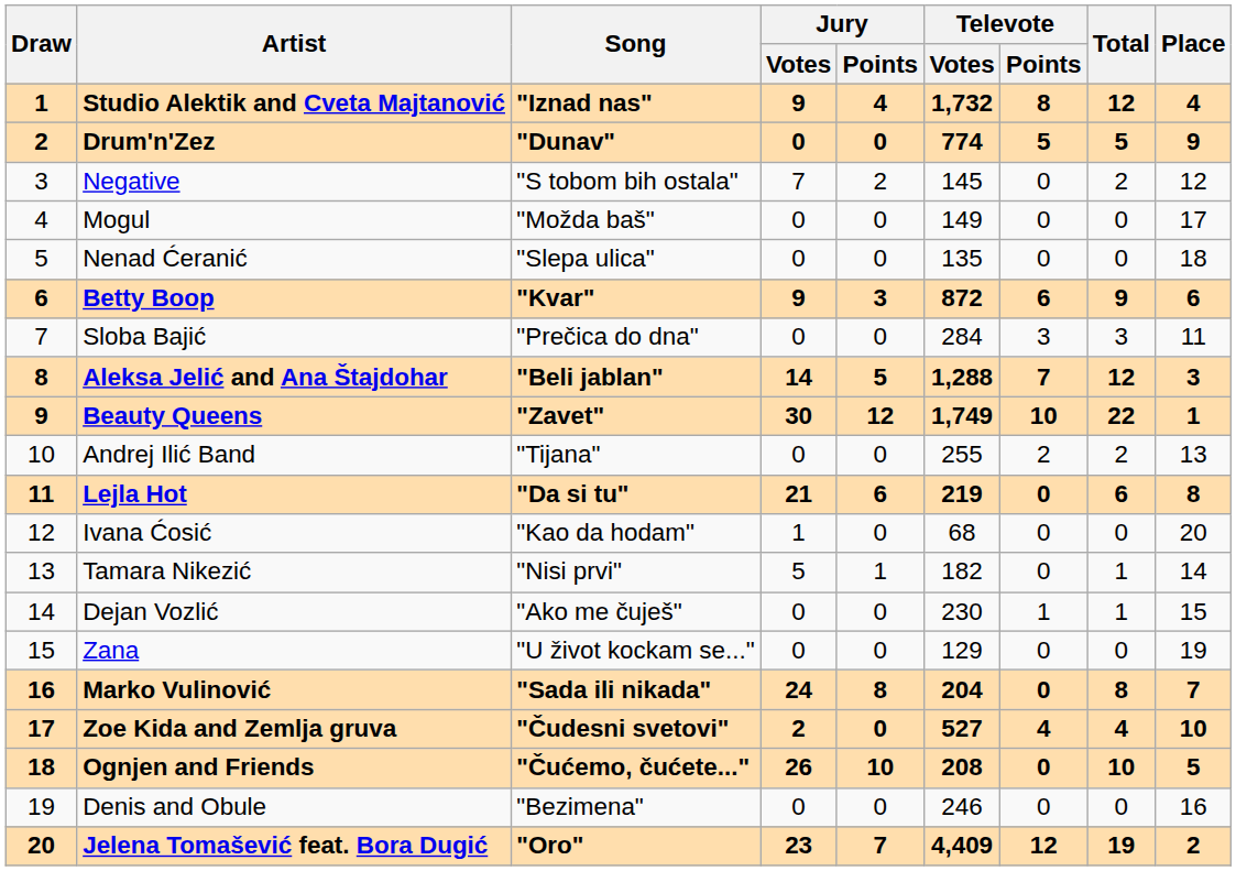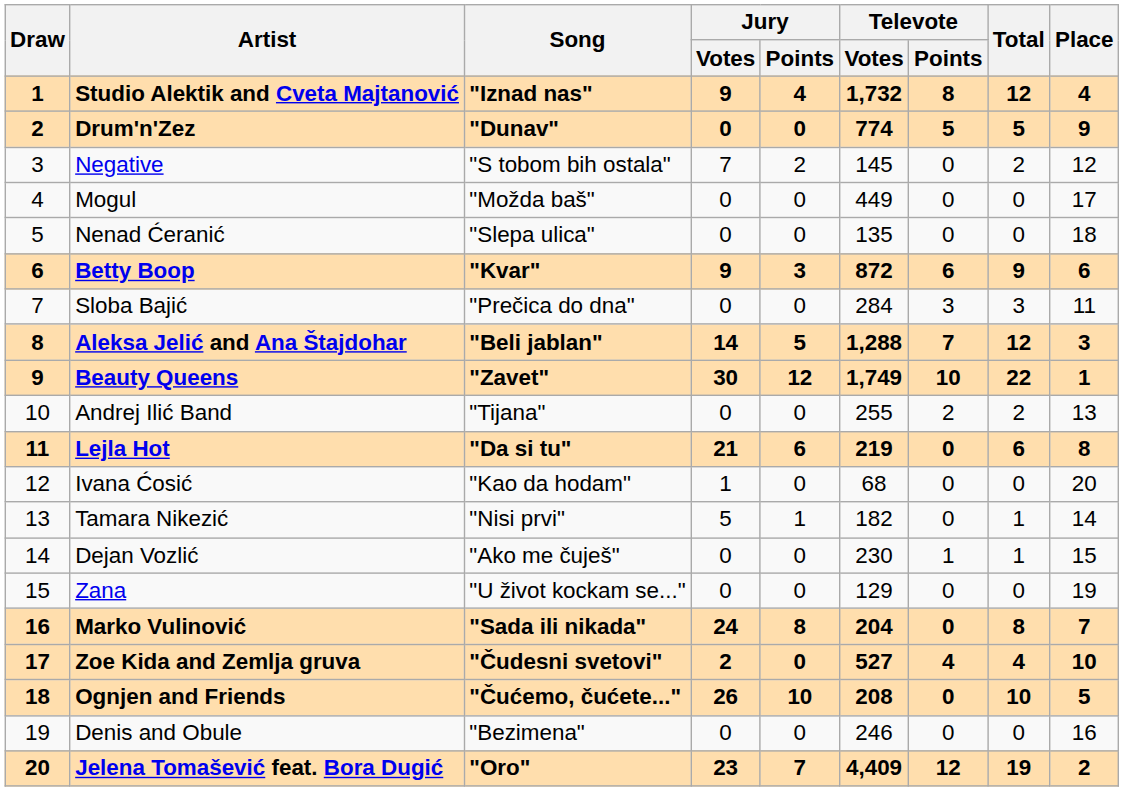 <table class="sortable wikitable" style="margin: 1em auto 1em auto; text-align:center;">
 <tr>
 <th rowspan="2">Draw</th>
 <th rowspan="2">Artist</th>
 <th rowspan="2">Song</th>
 <th colspan="2">Jury</th>
 <th colspan="2">Televote</th>
 <th rowspan="2">Total</th>
 <th rowspan="2">Place</th>
 </tr>
 <tr>
 <th>Votes</th>
 <th>Points</th>
 <th>Votes</th>
 <th>Points</th>
 </tr>
 <tr style="font-weight:bold; background:navajowhite;">
 <td>1</td>
 <td align="left">Studio Alektik and <a href='#'>Cveta Majtanović</a></td>
 <td align="left">"Iznad nas"</td>
 <td>9</td>
 <td>4</td>
 <td>1,732</td>
 <td>8</td>
 <td>12</td>
 <td>4</td>
 </tr>
 <tr style="font-weight:bold; background:navajowhite;">
 <td>2</td>
 <td align="left">Drum'n'Zez</td>
 <td align="left">"Dunav"</td>
 <td>0</td>
 <td>0</td>
 <td>774</td>
 <td>5</td>
 <td>5</td>
 <td>9</td>
 </tr>
 <tr>
 <td>3</td>
 <td align="left"><a href='#'>Negative</a></td>
 <td align="left">"S tobom bih ostala"</td>
 <td>7</td>
 <td>2</td>
 <td>145</td>
 <td>0</td>
 <td>2</td>
 <td>12</td>
 </tr>
 <tr>
 <td>4</td>
 <td align="left">Mogul</td>
 <td align="left">"Možda baš"</td>
 <td>0</td>
 <td>0</td>
-<td>149</td>
+<td>449</td>
 <td>0</td>
 <td>0</td>
 <td>17</td>
 </tr>
 <tr>
 <td>5</td>
 <td align="left">Nenad Ćeranić</td>
 <td align="left">"Slepa ulica"</td>
 <td>0</td>
 <td>0</td>
 <td>135</td>
 <td>0</td>
 <td>0</td>
 <td>18</td>
 </tr>
 <tr style="font-weight:bold; background:navajowhite;">
 <td>6</td>
 <td align="left"><a href='#'>Betty Boop</a></td>
 <td align="left">"Kvar"</td>
 <td>9</td>
 <td>3</td>
 <td>872</td>
 <td>6</td>
 <td>9</td>
 <td>6</td>
 </tr>
 <tr>
 <td>7</td>
 <td align="left">Sloba Bajić</td>
 <td align="left">"Prečica do dna"</td>
 <td>0</td>
 <td>0</td>
 <td>284</td>
 <td>3</td>
 <td>3</td>
 <td>11</td>
 </tr>
 <tr style="font-weight:bold; background:navajowhite;">
 <td>8</td>
 <td align="left"><a href='#'>Aleksa Jelić</a> and <a href='#'>Ana Štajdohar</a></td>
 <td align="left">"Beli jablan"</td>
 <td>14</td>
 <td>5</td>
 <td>1,288</td>
 <td>7</td>
 <td>12</td>
 <td>3</td>
 </tr>
 <tr style="font-weight:bold; background:navajowhite;">
 <td>9</td>
 <td align="left"><a href='#'>Beauty Queens</a></td>
 <td align="left">"Zavet"</td>
 <td>30</td>
 <td>12</td>
 <td>1,749</td>
 <td>10</td>
 <td>22</td>
 <td>1</td>
 </tr>
 <tr>
 <td>10</td>
 <td align="left">Andrej Ilić Band</td>
 <td align="left">"Tijana"</td>
 <td>0</td>
 <td>0</td>
 <td>255</td>
 <td>2</td>
 <td>2</td>
 <td>13</td>
 </tr>
 <tr style="font-weight:bold; background:navajowhite;">
 <td>11</td>
 <td align="left"><a href='#'>Lejla Hot</a></td>
 <td align="left">"Da si tu"</td>
 <td>21</td>
 <td>6</td>
 <td>219</td>
 <td>0</td>
 <td>6</td>
 <td>8</td>
 </tr>
 <tr>
 <td>12</td>
 <td align="left">Ivana Ćosić</td>
 <td align="left">"Kao da hodam"</td>
 <td>1</td>
 <td>0</td>
 <td>68</td>
 <td>0</td>
 <td>0</td>
 <td>20</td>
 </tr>
 <tr>
 <td>13</td>
 <td align="left">Tamara Nikezić</td>
 <td align="left">"Nisi prvi"</td>
 <td>5</td>
 <td>1</td>
 <td>182</td>
 <td>0</td>
 <td>1</td>
 <td>14</td>
 </tr>
 <tr>
 <td>14</td>
 <td align="left">Dejan Vozlić</td>
 <td align="left">"Ako me čuješ"</td>
 <td>0</td>
 <td>0</td>
 <td>230</td>
 <td>1</td>
 <td>1</td>
 <td>15</td>
 </tr>
 <tr>
 <td>15</td>
 <td align="left"><a href='#'>Zana</a></td>
 <td align="left">"U život kockam se..."</td>
 <td>0</td>
 <td>0</td>
 <td>129</td>
 <td>0</td>
 <td>0</td>
 <td>19</td>
 </tr>
 <tr style="font-weight:bold; background:navajowhite;">
 <td>16</td>
 <td align="left">Marko Vulinović</td>
 <td align="left">"Sada ili nikada"</td>
 <td>24</td>
 <td>8</td>
 <td>204</td>
 <td>0</td>
 <td>8</td>
 <td>7</td>
 </tr>
 <tr style="font-weight:bold; background:navajowhite;">
 <td>17</td>
 <td align="left">Zoe Kida and Zemlja gruva</td>
 <td align="left">"Čudesni svetovi"</td>
 <td>2</td>
 <td>0</td>
 <td>527</td>
 <td>4</td>
 <td>4</td>
 <td>10</td>
 </tr>
 <tr style="font-weight:bold; background:navajowhite;">
 <td>18</td>
 <td align="left">Ognjen and Friends</td>
 <td align="left">"Čućemo, čućete..."</td>
 <td>26</td>
 <td>10</td>
 <td>208</td>
 <td>0</td>
 <td>10</td>
 <td>5</td>
 </tr>
 <tr>
 <td>19</td>
 <td align="left">Denis and Obule</td>
 <td align="left">"Bezimena"</td>
 <td>0</td>
 <td>0</td>
 <td>246</td>
 <td>0</td>
 <td>0</td>
 <td>16</td>
 </tr>
 <tr style="font-weight:bold; background:navajowhite;">
 <td>20</td>
 <td align="left"><a href='#'>Jelena Tomašević</a> feat. <a href='#'>Bora Dugić</a></td>
 <td align="left">"Oro"</td>
 <td>23</td>
 <td>7</td>
 <td>4,409</td>
 <td>12</td>
 <td>19</td>
 <td>2</td>
 </tr>
 </table>
